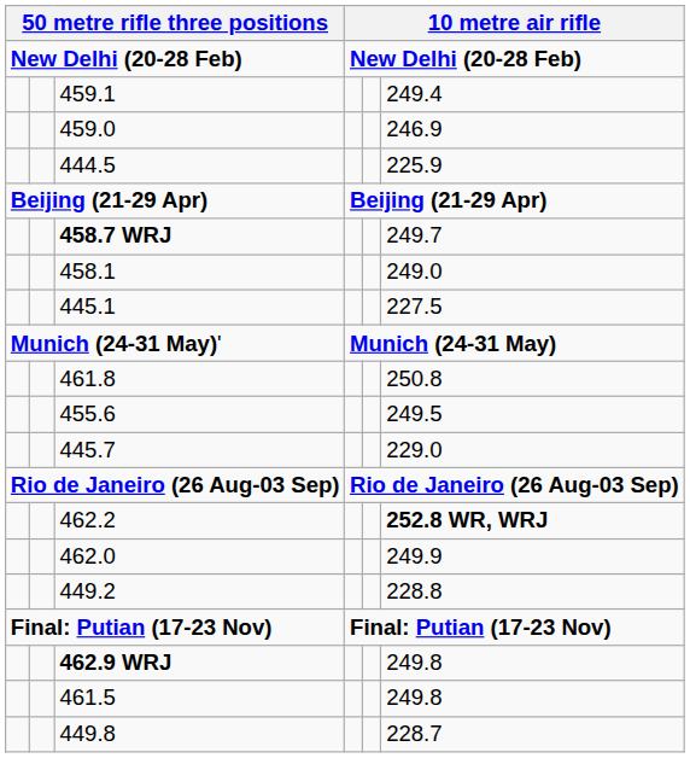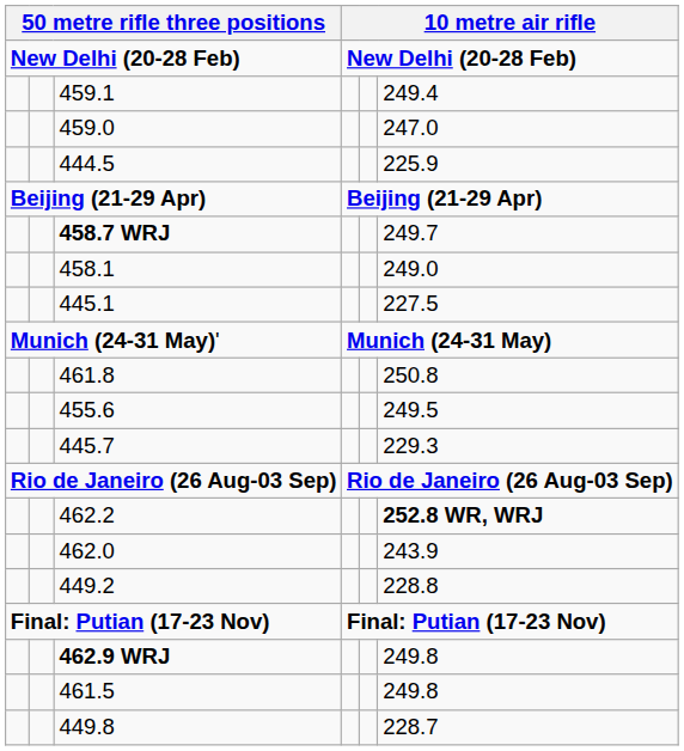 <table class="wikitable">
 <tr>
 <th colspan="3"><a href='#'>50 metre rifle three positions</a></th>
 <th colspan="3"><a href='#'>10 metre air rifle</a></th>
 </tr>
 <tr>
 <td colspan="3"><strong><a href='#'>New Delhi</a>  (20-28 Feb)</strong></td>
 <td colspan="3"><strong><a href='#'>New Delhi</a>  (20-28 Feb)</strong></td>
 </tr>
 <tr>
 <td></td>
 <td></td>
 <td>459.1</td>
 <td></td>
 <td></td>
 <td>249.4</td>
 </tr>
 <tr>
 <td></td>
 <td></td>
 <td>459.0</td>
 <td></td>
 <td></td>
-<td>246.9</td>
+<td>247.0</td>
 </tr>
 <tr>
 <td></td>
 <td></td>
 <td>444.5</td>
 <td></td>
 <td></td>
 <td>225.9</td>
 </tr>
 <tr>
 <td colspan="3"><strong><a href='#'>Beijing</a></strong> <strong> (21-29 Apr)</strong></td>
 <td colspan="3"><strong><a href='#'>Beijing</a></strong> <strong> (21-29 Apr)</strong></td>
 </tr>
 <tr>
 <td></td>
 <td></td>
 <td><strong>458.7 WRJ</strong></td>
 <td></td>
 <td></td>
 <td>249.7</td>
 </tr>
 <tr>
 <td></td>
 <td></td>
 <td>458.1</td>
 <td></td>
 <td></td>
 <td>249.0</td>
 </tr>
 <tr>
 <td></td>
 <td></td>
 <td>445.1</td>
 <td></td>
 <td></td>
 <td>227.5</td>
 </tr>
 <tr>
 <td colspan="3"><strong><a href='#'>Munich</a>  </strong> <strong>(24-31 May)</strong>'</td>
 <td colspan="3"><strong><a href='#'>Munich</a>  </strong> <strong>(24-31 May)</strong></td>
 </tr>
 <tr>
 <td></td>
 <td></td>
 <td>461.8</td>
 <td></td>
 <td></td>
 <td>250.8</td>
 </tr>
 <tr>
 <td></td>
 <td></td>
 <td>455.6</td>
 <td></td>
 <td></td>
 <td>249.5</td>
 </tr>
 <tr>
 <td></td>
 <td></td>
 <td>445.7</td>
 <td></td>
 <td></td>
-<td>229.0</td>
+<td>229.3</td>
 </tr>
 <tr>
 <td colspan="3"><strong><a href='#'>Rio de Janeiro</a>  </strong> <strong>(26 Aug-03 Sep)</strong></td>
 <td colspan="3"><strong><a href='#'>Rio de Janeiro</a>  </strong> <strong>(26 Aug-03 Sep)</strong></td>
 </tr>
 <tr>
 <td></td>
 <td></td>
 <td>462.2</td>
 <td></td>
 <td></td>
 <td><strong>252.8 WR, WRJ</strong></td>
 </tr>
 <tr>
 <td></td>
 <td></td>
 <td>462.0</td>
 <td></td>
 <td></td>
-<td>249.9</td>
+<td>243.9</td>
 </tr>
 <tr>
 <td></td>
 <td></td>
 <td>449.2</td>
 <td></td>
 <td></td>
 <td>228.8</td>
 </tr>
 <tr>
 <td colspan="3"><strong>Final: <a href='#'>Putian</a> </strong> <strong>(17-23 Nov)</strong></td>
 <td colspan="3"><strong>Final: <a href='#'>Putian</a> </strong> <strong>(17-23 Nov)</strong></td>
 </tr>
 <tr>
 <td></td>
 <td></td>
 <td><strong>462.9 WRJ</strong></td>
 <td></td>
 <td></td>
 <td>249.8</td>
 </tr>
 <tr>
 <td></td>
 <td></td>
 <td>461.5</td>
 <td></td>
 <td></td>
 <td>249.8</td>
 </tr>
 <tr>
 <td></td>
 <td></td>
 <td>449.8</td>
 <td></td>
 <td></td>
 <td>228.7</td>
 </tr>
 </table>
